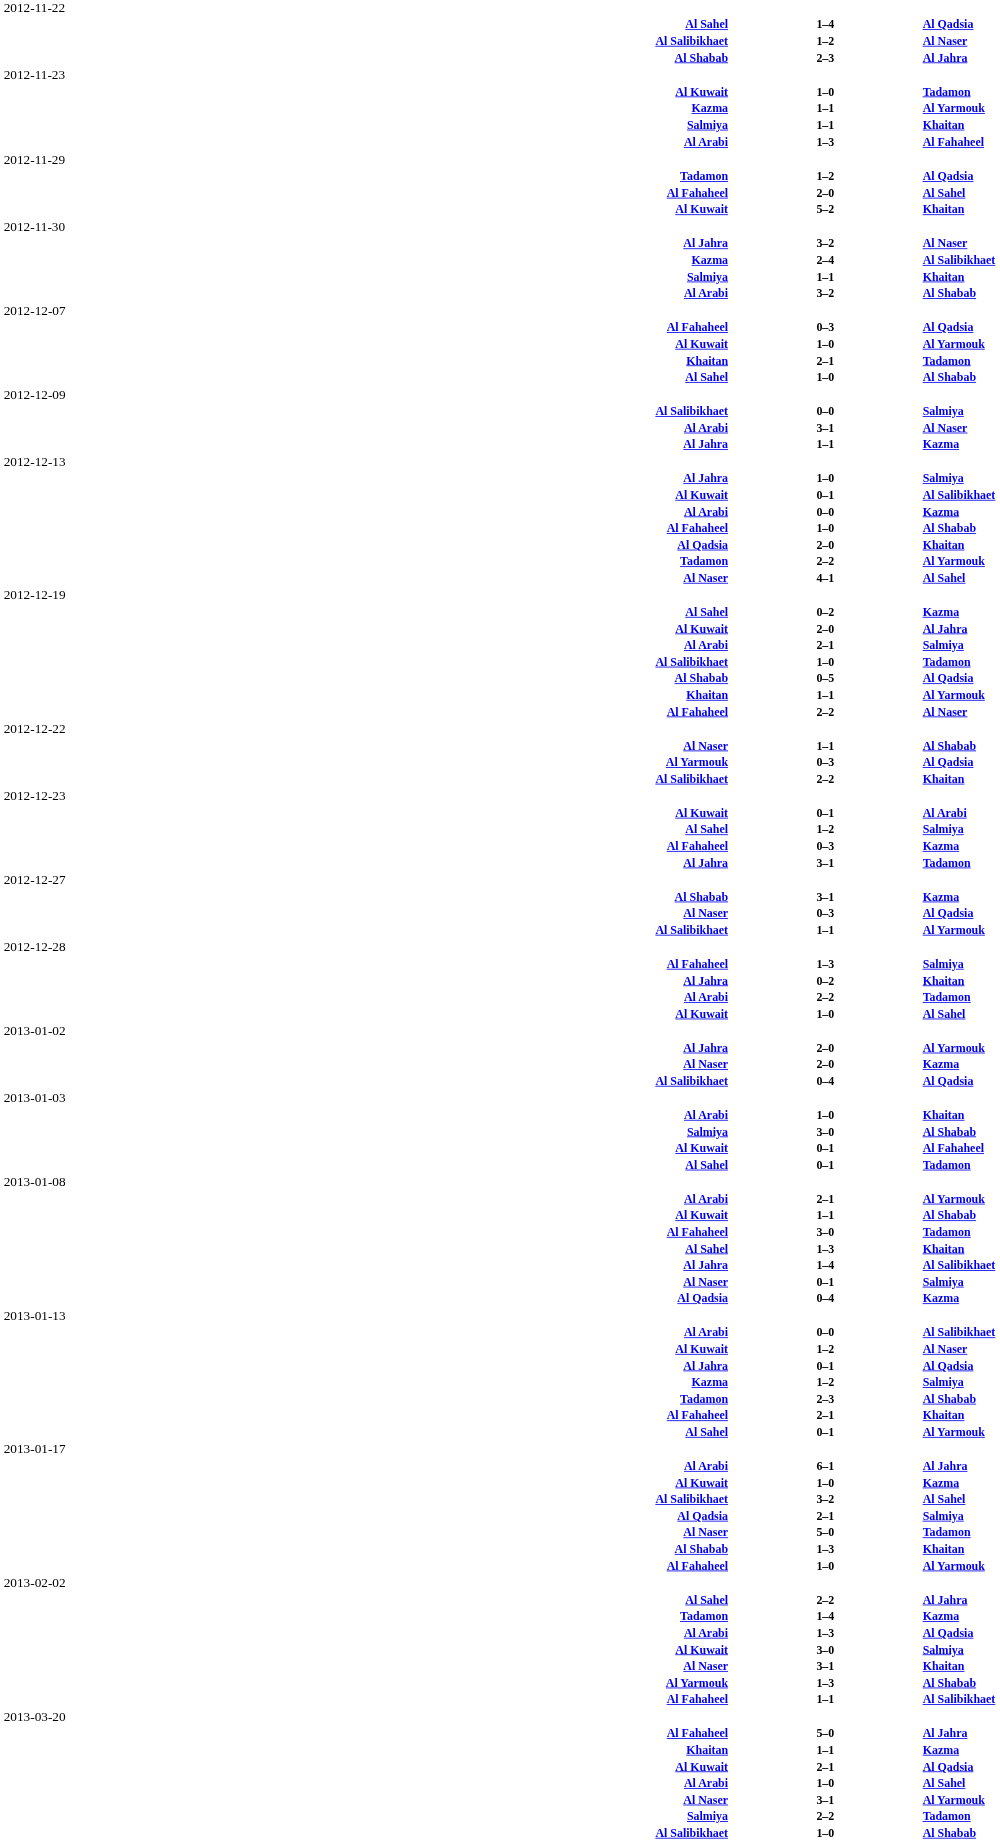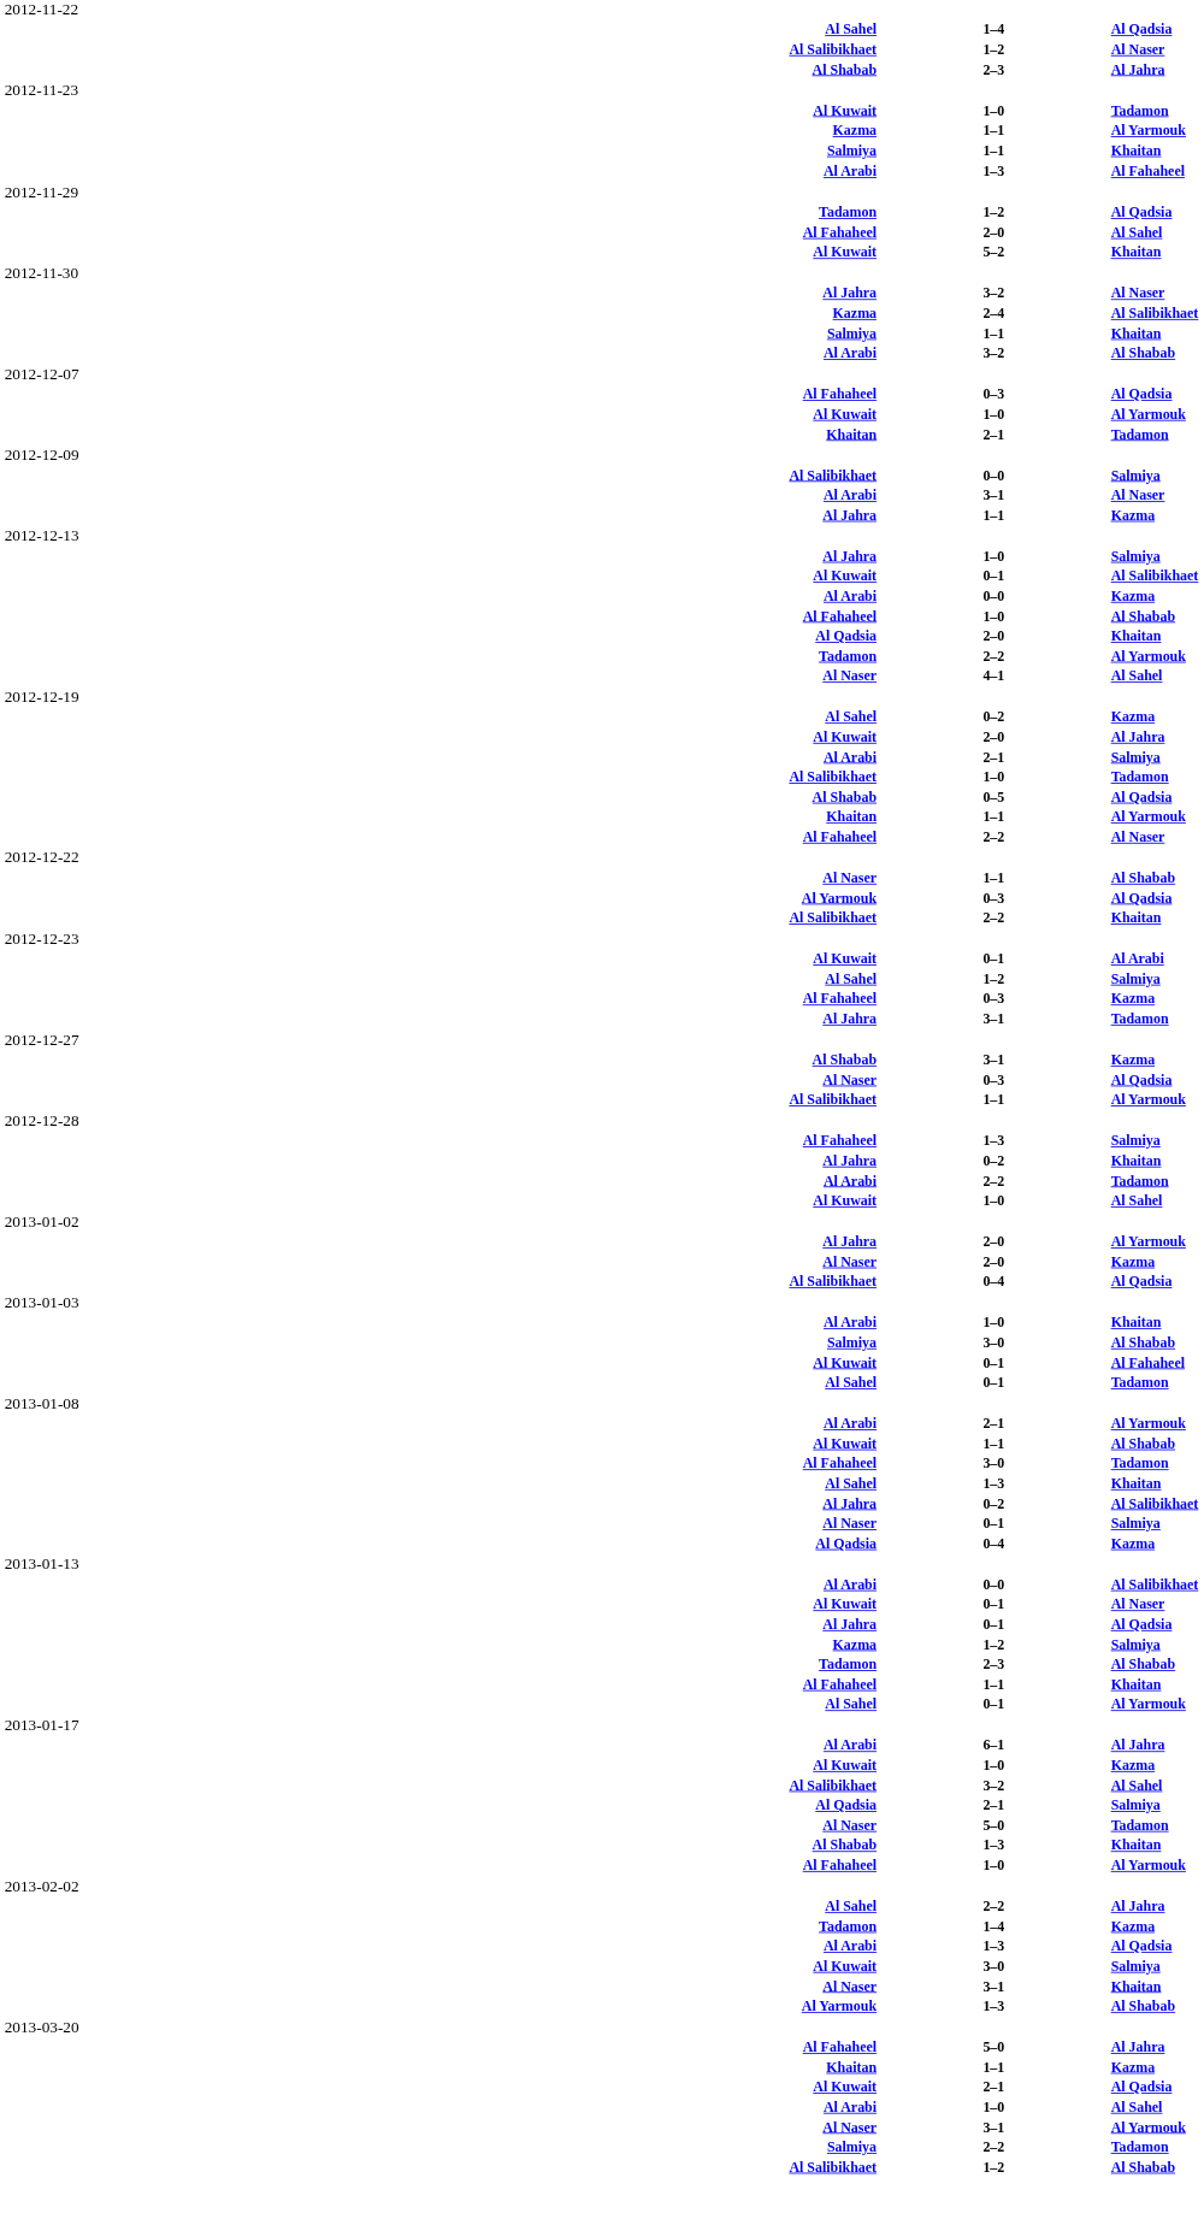 <table width=100% cellspacing=1>
 <tr>
 <th></th>
 <th></th>
 <th></th>
 </tr>
 <tr>
 <td>2012-11-22</td>
 </tr>
 <tr style=font-size:90%>
 <td align=right><strong><a href='#'>Al Sahel</a></strong></td>
 <td align=center><strong>1–4</strong></td>
 <td><strong><a href='#'>Al Qadsia</a></strong></td>
 </tr>
 <tr style=font-size:90%>
 <td align=right><strong><a href='#'>Al Salibikhaet</a></strong></td>
 <td align=center><strong>1–2</strong></td>
 <td><strong><a href='#'>Al Naser</a></strong></td>
 </tr>
 <tr style=font-size:90%>
 <td align=right><strong><a href='#'>Al Shabab</a></strong></td>
 <td align=center><strong>2–3</strong></td>
 <td><strong><a href='#'>Al Jahra</a></strong></td>
 </tr>
 <tr>
 <td>2012-11-23</td>
 </tr>
 <tr style=font-size:90%>
 <td align=right><strong><a href='#'>Al Kuwait</a></strong></td>
 <td align=center><strong>1–0</strong></td>
 <td><strong><a href='#'>Tadamon</a></strong></td>
 </tr>
 <tr style=font-size:90%>
 <td align=right><strong><a href='#'>Kazma</a></strong></td>
 <td align=center><strong>1–1</strong></td>
 <td><strong><a href='#'>Al Yarmouk</a></strong></td>
 </tr>
 <tr style=font-size:90%>
 <td align=right><strong><a href='#'>Salmiya</a></strong></td>
 <td align=center><strong>1–1</strong></td>
 <td><strong><a href='#'>Khaitan</a></strong></td>
 </tr>
 <tr>
 </tr>
 <tr style=font-size:90%>
 <td align=right><strong><a href='#'>Al Arabi</a></strong></td>
 <td align=center><strong>1–3</strong></td>
 <td><strong><a href='#'>Al Fahaheel</a></strong></td>
 </tr>
 <tr>
 <td>2012-11-29</td>
 </tr>
 <tr style=font-size:90%>
 <td align=right><strong><a href='#'>Tadamon</a></strong></td>
 <td align=center><strong>1–2</strong></td>
 <td><strong><a href='#'>Al Qadsia</a></strong></td>
 </tr>
 <tr style=font-size:90%>
 <td align=right><strong><a href='#'>Al Fahaheel</a></strong></td>
 <td align=center><strong>2–0</strong></td>
 <td><strong><a href='#'>Al Sahel</a></strong></td>
 </tr>
 <tr style=font-size:90%>
 <td align=right><strong><a href='#'>Al Kuwait</a></strong></td>
 <td align=center><strong>5–2</strong></td>
 <td><strong><a href='#'>Khaitan</a></strong></td>
 </tr>
 <tr>
 <td>2012-11-30</td>
 </tr>
 <tr style=font-size:90%>
 <td align=right><strong><a href='#'>Al Jahra</a></strong></td>
 <td align=center><strong>3–2</strong></td>
 <td><strong><a href='#'>Al Naser</a></strong></td>
 </tr>
 <tr style=font-size:90%>
 <td align=right><strong><a href='#'>Kazma</a></strong></td>
 <td align=center><strong>2–4</strong></td>
 <td><strong><a href='#'>Al Salibikhaet</a></strong></td>
 </tr>
 <tr style=font-size:90%>
 <td align=right><strong><a href='#'>Salmiya</a></strong></td>
 <td align=center><strong>1–1</strong></td>
 <td><strong><a href='#'>Khaitan</a></strong></td>
 </tr>
 <tr style=font-size:90%>
 <td align=right><strong><a href='#'>Al Arabi</a></strong></td>
 <td align=center><strong>3–2</strong></td>
 <td><strong><a href='#'>Al Shabab</a></strong></td>
 </tr>
 <tr>
 <td>2012-12-07</td>
 </tr>
 <tr style=font-size:90%>
 <td align=right><strong><a href='#'>Al Fahaheel</a></strong></td>
 <td align=center><strong>0–3</strong></td>
 <td><strong><a href='#'>Al Qadsia</a></strong></td>
 </tr>
 <tr style=font-size:90%>
 <td align=right><strong><a href='#'>Al Kuwait</a></strong></td>
 <td align=center><strong>1–0</strong></td>
 <td><strong><a href='#'>Al Yarmouk</a></strong></td>
 </tr>
 <tr style=font-size:90%>
 <td align=right><strong><a href='#'>Khaitan</a></strong></td>
 <td align=center><strong>2–1</strong></td>
 <td><strong><a href='#'>Tadamon</a></strong></td>
-</tr>
-<tr style=font-size:90%>
-<td align=right><strong><a href='#'>Al Sahel</a></strong></td>
-<td align=center><strong>1–0</strong></td>
-<td><strong><a href='#'>Al Shabab</a></strong></td>
 </tr>
 <tr>
 <td>2012-12-09</td>
 </tr>
 <tr style=font-size:90%>
 <td align=right><strong><a href='#'>Al Salibikhaet</a></strong></td>
 <td align=center><strong>0–0</strong></td>
 <td><strong><a href='#'>Salmiya</a></strong></td>
 </tr>
 <tr style=font-size:90%>
 <td align=right><strong><a href='#'>Al Arabi</a></strong></td>
 <td align=center><strong>3–1</strong></td>
 <td><strong><a href='#'>Al Naser</a></strong></td>
 </tr>
 <tr style=font-size:90%>
 <td align=right><strong><a href='#'>Al Jahra</a></strong></td>
 <td align=center><strong>1–1</strong></td>
 <td><strong><a href='#'>Kazma</a></strong></td>
 </tr>
 <tr>
 <td>2012-12-13</td>
 </tr>
 <tr style=font-size:90%>
 <td align=right><strong><a href='#'>Al Jahra</a></strong></td>
 <td align=center><strong>1–0</strong></td>
 <td><strong><a href='#'>Salmiya</a></strong></td>
 </tr>
 <tr style=font-size:90%>
 <td align=right><strong><a href='#'>Al Kuwait</a></strong></td>
 <td align=center><strong>0–1</strong></td>
 <td><strong><a href='#'>Al Salibikhaet</a></strong></td>
 </tr>
 <tr style=font-size:90%>
 <td align=right><strong><a href='#'>Al Arabi</a></strong></td>
 <td align=center><strong>0–0</strong></td>
 <td><strong><a href='#'>Kazma</a></strong></td>
 </tr>
 <tr style=font-size:90%>
 <td align=right><strong><a href='#'>Al Fahaheel</a></strong></td>
 <td align=center><strong>1–0</strong></td>
 <td><strong><a href='#'>Al Shabab</a></strong></td>
 </tr>
 <tr style=font-size:90%>
 <td align=right><strong><a href='#'>Al Qadsia</a></strong></td>
 <td align=center><strong>2–0</strong></td>
 <td><strong><a href='#'>Khaitan</a></strong></td>
 </tr>
 <tr style=font-size:90%>
 <td align=right><strong><a href='#'>Tadamon</a></strong></td>
 <td align=center><strong>2–2</strong></td>
 <td><strong><a href='#'>Al Yarmouk</a></strong></td>
 </tr>
 <tr style=font-size:90%>
 <td align=right><strong><a href='#'>Al Naser</a></strong></td>
 <td align=center><strong>4–1</strong></td>
 <td><strong><a href='#'>Al Sahel</a></strong></td>
 </tr>
 <tr>
 <td>2012-12-19</td>
 </tr>
 <tr style=font-size:90%>
 <td align=right><strong><a href='#'>Al Sahel</a></strong></td>
 <td align=center><strong>0–2</strong></td>
 <td><strong><a href='#'>Kazma</a></strong></td>
 </tr>
 <tr style=font-size:90%>
 <td align=right><strong><a href='#'>Al Kuwait</a></strong></td>
 <td align=center><strong>2–0</strong></td>
 <td><strong><a href='#'>Al Jahra</a></strong></td>
 </tr>
 <tr style=font-size:90%>
 <td align=right><strong><a href='#'>Al Arabi</a></strong></td>
 <td align=center><strong>2–1</strong></td>
 <td><strong><a href='#'>Salmiya</a></strong></td>
 </tr>
 <tr style=font-size:90%>
 <td align=right><strong><a href='#'>Al Salibikhaet</a></strong></td>
 <td align=center><strong>1–0</strong></td>
 <td><strong><a href='#'>Tadamon</a></strong></td>
 </tr>
 <tr style=font-size:90%>
 <td align=right><strong><a href='#'>Al Shabab</a></strong></td>
 <td align=center><strong>0–5</strong></td>
 <td><strong><a href='#'>Al Qadsia</a></strong></td>
 </tr>
 <tr style=font-size:90%>
 <td align=right><strong><a href='#'>Khaitan</a></strong></td>
 <td align=center><strong>1–1</strong></td>
 <td><strong><a href='#'>Al Yarmouk</a></strong></td>
 </tr>
 <tr style=font-size:90%>
 <td align=right><strong><a href='#'>Al Fahaheel</a></strong></td>
 <td align=center><strong>2–2</strong></td>
 <td><strong><a href='#'>Al Naser</a></strong></td>
 </tr>
 <tr>
 <td>2012-12-22</td>
 </tr>
 <tr style=font-size:90%>
 <td align=right><strong><a href='#'>Al Naser</a></strong></td>
 <td align=center><strong>1–1</strong></td>
 <td><strong><a href='#'>Al Shabab</a></strong></td>
 </tr>
 <tr style=font-size:90%>
 <td align=right><strong><a href='#'>Al Yarmouk</a></strong></td>
 <td align=center><strong>0–3</strong></td>
 <td><strong><a href='#'>Al Qadsia</a></strong></td>
 </tr>
 <tr style=font-size:90%>
 <td align=right><strong><a href='#'>Al Salibikhaet</a></strong></td>
 <td align=center><strong>2–2</strong></td>
 <td><strong><a href='#'>Khaitan</a></strong></td>
 </tr>
 <tr>
 <td>2012-12-23</td>
 </tr>
 <tr style=font-size:90%>
 <td align=right><strong><a href='#'>Al Kuwait</a></strong></td>
 <td align=center><strong>0–1</strong></td>
 <td><strong><a href='#'>Al Arabi</a></strong></td>
 </tr>
 <tr style=font-size:90%>
 <td align=right><strong><a href='#'>Al Sahel</a></strong></td>
 <td align=center><strong>1–2</strong></td>
 <td><strong><a href='#'>Salmiya</a></strong></td>
 </tr>
 <tr style=font-size:90%>
 <td align=right><strong><a href='#'>Al Fahaheel</a></strong></td>
 <td align=center><strong>0–3</strong></td>
 <td><strong><a href='#'>Kazma</a></strong></td>
 </tr>
 <tr style=font-size:90%>
 <td align=right><strong><a href='#'>Al Jahra</a></strong></td>
 <td align=center><strong>3–1</strong></td>
 <td><strong><a href='#'>Tadamon</a></strong></td>
 </tr>
 <tr>
 <td>2012-12-27</td>
 </tr>
 <tr style=font-size:90%>
 <td align=right><strong><a href='#'>Al Shabab</a></strong></td>
 <td align=center><strong>3–1</strong></td>
 <td><strong><a href='#'>Kazma</a></strong></td>
 </tr>
 <tr style=font-size:90%>
 <td align=right><strong><a href='#'>Al Naser</a></strong></td>
 <td align=center><strong>0–3</strong></td>
 <td><strong><a href='#'>Al Qadsia</a></strong></td>
 </tr>
 <tr style=font-size:90%>
 <td align=right><strong><a href='#'>Al Salibikhaet</a></strong></td>
 <td align=center><strong>1–1</strong></td>
 <td><strong><a href='#'>Al Yarmouk</a></strong></td>
 </tr>
 <tr>
 <td>2012-12-28</td>
 </tr>
 <tr style=font-size:90%>
 <td align=right><strong><a href='#'>Al Fahaheel</a></strong></td>
 <td align=center><strong>1–3</strong></td>
 <td><strong><a href='#'>Salmiya</a></strong></td>
 </tr>
 <tr style=font-size:90%>
 <td align=right><strong><a href='#'>Al Jahra</a></strong></td>
 <td align=center><strong>0–2</strong></td>
 <td><strong><a href='#'>Khaitan</a></strong></td>
 </tr>
 <tr style=font-size:90%>
 <td align=right><strong><a href='#'>Al Arabi</a></strong></td>
 <td align=center><strong>2–2</strong></td>
 <td><strong><a href='#'>Tadamon</a></strong></td>
 </tr>
 <tr style=font-size:90%>
 <td align=right><strong><a href='#'>Al Kuwait</a></strong></td>
 <td align=center><strong>1–0</strong></td>
 <td><strong><a href='#'>Al Sahel</a></strong></td>
 </tr>
 <tr>
 <td>2013-01-02</td>
 </tr>
 <tr style=font-size:90%>
 <td align=right><strong><a href='#'>Al Jahra</a></strong></td>
 <td align=center><strong>2–0</strong></td>
 <td><strong><a href='#'>Al Yarmouk</a></strong></td>
 </tr>
 <tr style=font-size:90%>
 <td align=right><strong><a href='#'>Al Naser</a></strong></td>
 <td align=center><strong>2–0</strong></td>
 <td><strong><a href='#'>Kazma</a></strong></td>
 </tr>
 <tr style=font-size:90%>
 <td align=right><strong><a href='#'>Al Salibikhaet</a></strong></td>
 <td align=center><strong>0–4</strong></td>
 <td><strong><a href='#'>Al Qadsia</a></strong></td>
 </tr>
 <tr>
 <td>2013-01-03</td>
 </tr>
 <tr style=font-size:90%>
 <td align=right><strong><a href='#'>Al Arabi</a></strong></td>
 <td align=center><strong>1–0</strong></td>
 <td><strong><a href='#'>Khaitan</a></strong></td>
 </tr>
 <tr style=font-size:90%>
 <td align=right><strong><a href='#'>Salmiya</a></strong></td>
 <td align=center><strong>3–0</strong></td>
 <td><strong><a href='#'>Al Shabab</a></strong></td>
 </tr>
 <tr style=font-size:90%>
 <td align=right><strong><a href='#'>Al Kuwait</a></strong></td>
 <td align=center><strong>0–1</strong></td>
 <td><strong><a href='#'>Al Fahaheel</a></strong></td>
 </tr>
 <tr style=font-size:90%>
 <td align=right><strong><a href='#'>Al Sahel</a></strong></td>
 <td align=center><strong>0–1</strong></td>
 <td><strong><a href='#'>Tadamon</a></strong></td>
 </tr>
 <tr>
 <td>2013-01-08</td>
 </tr>
 <tr style=font-size:90%>
 <td align=right><strong><a href='#'>Al Arabi</a></strong></td>
 <td align=center><strong>2–1</strong></td>
 <td><strong><a href='#'>Al Yarmouk</a></strong></td>
 </tr>
 <tr style=font-size:90%>
 <td align=right><strong><a href='#'>Al Kuwait</a></strong></td>
 <td align=center><strong>1–1</strong></td>
 <td><strong><a href='#'>Al Shabab</a></strong></td>
 </tr>
 <tr style=font-size:90%>
 <td align=right><strong><a href='#'>Al Fahaheel</a></strong></td>
 <td align=center><strong>3–0</strong></td>
 <td><strong><a href='#'>Tadamon</a></strong></td>
 </tr>
 <tr style=font-size:90%>
 <td align=right><strong><a href='#'>Al Sahel</a></strong></td>
 <td align=center><strong>1–3</strong></td>
 <td><strong><a href='#'>Khaitan</a></strong></td>
 </tr>
 <tr style=font-size:90%>
 <td align=right><strong><a href='#'>Al Jahra</a></strong></td>
-<td align=center><strong>1–4</strong></td>
+<td align=center><strong>0–2</strong></td>
 <td><strong><a href='#'>Al Salibikhaet</a></strong></td>
 </tr>
 <tr style=font-size:90%>
 <td align=right><strong><a href='#'>Al Naser</a></strong></td>
 <td align=center><strong>0–1</strong></td>
 <td><strong><a href='#'>Salmiya</a></strong></td>
 </tr>
 <tr style=font-size:90%>
 <td align=right><strong><a href='#'>Al Qadsia</a></strong></td>
 <td align=center><strong>0–4</strong></td>
 <td><strong><a href='#'>Kazma</a></strong></td>
 </tr>
 <tr>
 <td>2013-01-13</td>
 </tr>
 <tr style=font-size:90%>
 <td align=right><strong><a href='#'>Al Arabi</a></strong></td>
 <td align=center><strong>0–0</strong></td>
 <td><strong><a href='#'>Al Salibikhaet</a></strong></td>
 </tr>
 <tr style=font-size:90%>
 <td align=right><strong><a href='#'>Al Kuwait</a></strong></td>
-<td align=center><strong>1–2</strong></td>
+<td align=center><strong>0–1</strong></td>
 <td><strong><a href='#'>Al Naser</a></strong></td>
 </tr>
 <tr style=font-size:90%>
 <td align=right><strong><a href='#'>Al Jahra</a></strong></td>
 <td align=center><strong>0–1</strong></td>
 <td><strong><a href='#'>Al Qadsia</a></strong></td>
 </tr>
 <tr style=font-size:90%>
 <td align=right><strong><a href='#'>Kazma</a></strong></td>
 <td align=center><strong>1–2</strong></td>
 <td><strong><a href='#'>Salmiya</a></strong></td>
 </tr>
 <tr style=font-size:90%>
 <td align=right><strong><a href='#'>Tadamon</a></strong></td>
 <td align=center><strong>2–3</strong></td>
 <td><strong><a href='#'>Al Shabab</a></strong></td>
 </tr>
 <tr style=font-size:90%>
 <td align=right><strong><a href='#'>Al Fahaheel</a></strong></td>
-<td align=center><strong>2–1</strong></td>
+<td align=center><strong>1–1</strong></td>
 <td><strong><a href='#'>Khaitan</a></strong></td>
 </tr>
 <tr style=font-size:90%>
 <td align=right><strong><a href='#'>Al Sahel</a></strong></td>
 <td align=center><strong>0–1</strong></td>
 <td><strong><a href='#'>Al Yarmouk</a></strong></td>
 </tr>
 <tr>
 <td>2013-01-17</td>
 </tr>
 <tr style=font-size:90%>
 <td align=right><strong><a href='#'>Al Arabi</a></strong></td>
 <td align=center><strong>6–1</strong></td>
 <td><strong><a href='#'>Al Jahra</a></strong></td>
 </tr>
 <tr style=font-size:90%>
 <td align=right><strong><a href='#'>Al Kuwait</a></strong></td>
 <td align=center><strong>1–0</strong></td>
 <td><strong><a href='#'>Kazma</a></strong></td>
 </tr>
 <tr style=font-size:90%>
 <td align=right><strong><a href='#'>Al Salibikhaet</a></strong></td>
 <td align=center><strong>3–2</strong></td>
 <td><strong><a href='#'>Al Sahel</a></strong></td>
 </tr>
 <tr style=font-size:90%>
 <td align=right><strong><a href='#'>Al Qadsia</a></strong></td>
 <td align=center><strong>2–1</strong></td>
 <td><strong><a href='#'>Salmiya</a></strong></td>
 </tr>
 <tr style=font-size:90%>
 <td align=right><strong><a href='#'>Al Naser</a></strong></td>
 <td align=center><strong>5–0</strong></td>
 <td><strong><a href='#'>Tadamon</a></strong></td>
 </tr>
 <tr style=font-size:90%>
 <td align=right><strong><a href='#'>Al Shabab</a></strong></td>
 <td align=center><strong>1–3</strong></td>
 <td><strong><a href='#'>Khaitan</a></strong></td>
 </tr>
 <tr style=font-size:90%>
 <td align=right><strong><a href='#'>Al Fahaheel</a></strong></td>
 <td align=center><strong>1–0</strong></td>
 <td><strong><a href='#'>Al Yarmouk</a></strong></td>
 </tr>
 <tr>
 <td>2013-02-02</td>
 </tr>
 <tr style=font-size:90%>
 <td align=right><strong><a href='#'>Al Sahel</a></strong></td>
 <td align=center><strong>2–2</strong></td>
 <td><strong><a href='#'>Al Jahra</a></strong></td>
 </tr>
 <tr style=font-size:90%>
 <td align=right><strong><a href='#'>Tadamon</a></strong></td>
 <td align=center><strong>1–4</strong></td>
 <td><strong><a href='#'>Kazma</a></strong></td>
 </tr>
 <tr style=font-size:90%>
 <td align=right><strong><a href='#'>Al Arabi</a></strong></td>
 <td align=center><strong>1–3</strong></td>
 <td><strong><a href='#'>Al Qadsia</a></strong></td>
 </tr>
 <tr style=font-size:90%>
 <td align=right><strong><a href='#'>Al Kuwait</a></strong></td>
 <td align=center><strong>3–0</strong></td>
 <td><strong><a href='#'>Salmiya</a></strong></td>
 </tr>
 <tr style=font-size:90%>
 <td align=right><strong><a href='#'>Al Naser</a></strong></td>
 <td align=center><strong>3–1</strong></td>
 <td><strong><a href='#'>Khaitan</a></strong></td>
 </tr>
 <tr style=font-size:90%>
 <td align=right><strong><a href='#'>Al Yarmouk</a></strong></td>
 <td align=center><strong>1–3</strong></td>
 <td><strong><a href='#'>Al Shabab</a></strong></td>
 </tr>
-<tr style=font-size:90%>
-<td align=right><strong><a href='#'>Al Fahaheel</a></strong></td>
-<td align=center><strong>1–1</strong></td>
-<td><strong><a href='#'>Al Salibikhaet</a></strong></td>
-</tr>
 <tr>
 <td>2013-03-20</td>
 </tr>
 <tr style=font-size:90%>
 <td align=right><strong><a href='#'>Al Fahaheel</a></strong></td>
 <td align=center><strong>5–0</strong></td>
 <td><strong><a href='#'>Al Jahra</a></strong></td>
 </tr>
 <tr style=font-size:90%>
 <td align=right><strong><a href='#'>Khaitan</a></strong></td>
 <td align=center><strong>1–1</strong></td>
 <td><strong><a href='#'>Kazma</a></strong></td>
 </tr>
 <tr style=font-size:90%>
 <td align=right><strong><a href='#'>Al Kuwait</a></strong></td>
 <td align=center><strong>2–1</strong></td>
 <td><strong><a href='#'>Al Qadsia</a></strong></td>
 </tr>
 <tr style=font-size:90%>
 <td align=right><strong><a href='#'>Al Arabi</a></strong></td>
 <td align=center><strong>1–0</strong></td>
 <td><strong><a href='#'>Al Sahel</a></strong></td>
 </tr>
 <tr style=font-size:90%>
 <td align=right><strong><a href='#'>Al Naser</a></strong></td>
 <td align=center><strong>3–1</strong></td>
 <td><strong><a href='#'>Al Yarmouk</a></strong></td>
 </tr>
 <tr style=font-size:90%>
 <td align=right><strong><a href='#'>Salmiya</a></strong></td>
 <td align=center><strong>2–2</strong></td>
 <td><strong><a href='#'>Tadamon</a></strong></td>
 </tr>
 <tr style=font-size:90%>
 <td align=right><strong><a href='#'>Al Salibikhaet</a></strong></td>
-<td align=center><strong>1–0</strong></td>
+<td align=center><strong>1–2</strong></td>
 <td><strong><a href='#'>Al Shabab</a></strong></td>
 </tr>
 </table>
